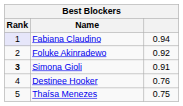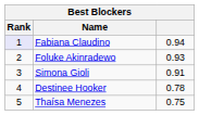 <table class="wikitable" style="margin:0.5em auto;width=480;font-size:90%">
 <tr>
 <th colspan="3">Best Blockers</th>
 </tr>
 <tr>
 <th width=30>Rank</th>
 <th width=180>Name</th>
 <th width=50></th>
 </tr>
 <tr>
 <td align=center style="background: lavender;">1</td>
 <td> <a href='#'>Fabiana Claudino</a></td>
 <td align=center>0.94</td>
 </tr>
 <tr>
 <td align=center>2</td>
 <td> <a href='#'>Foluke Akinradewo</a></td>
-<td align=center>0.92</td>
+<td align=center>0.93</td>
 </tr>
 <tr>
-<td align=center><strong>3</strong></td>
+<td align=center>3</td>
 <td> <a href='#'>Simona Gioli</a></td>
 <td align=center>0.91</td>
 </tr>
 <tr>
 <td align=center>4</td>
 <td> <a href='#'>Destinee Hooker</a></td>
-<td align=center>0.76</td>
+<td align=center>0.78</td>
 </tr>
 <tr>
 <td align=center>5</td>
 <td> <a href='#'>Thaísa Menezes</a></td>
 <td align=center>0.75</td>
 </tr>
 </table>
